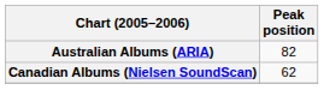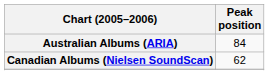 <table class="wikitable sortable plainrowheaders">
 <tr>
 <th scope="col">Chart (2005–2006)</th>
 <th scope="col">Peak<br>position</th>
 </tr>
 <tr>
 <th scope="row">Australian Albums (<a href='#'>ARIA</a>)</th>
-<td style="text-align:center">82</td>
+<td style="text-align:center">84</td>
 </tr>
 <tr>
 <th scope="row">Canadian Albums (<a href='#'>Nielsen SoundScan</a>)</th>
 <td style="text-align:center">62</td>
 </tr>
 <tr>
 </tr>
 <tr>
 </tr>
 <tr>
 </tr>
 <tr>
 </tr>
 </table>
